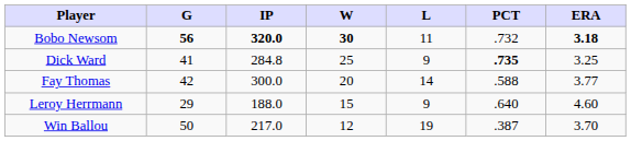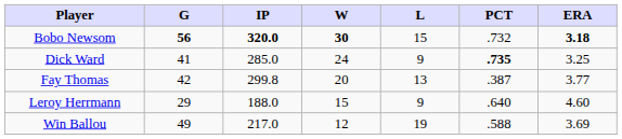 <table class="wikitable sortable">
 <tr>
 <th style="background:#ddf; width:16%;">Player</th>
 <th style="background:#ddf; width:9%;">G</th>
 <th style="background:#ddf; width:9%;">IP</th>
 <th style="background:#ddf; width:9%;">W</th>
 <th style="background:#ddf; width:9%;">L</th>
 <th style="background:#ddf; width:9%;">PCT</th>
 <th style="background:#ddf; width:9%;">ERA</th>
 </tr>
 <tr style="text-align:center;">
 <td><a href='#'>Bobo Newsom</a></td>
 <td><strong>56</strong></td>
 <td><strong>320.0</strong></td>
 <td><strong>30</strong></td>
-<td>11</td>
+<td>15</td>
 <td>.732</td>
 <td><strong>3.18</strong></td>
 </tr>
 <tr style="text-align:center;">
 <td><a href='#'>Dick Ward</a></td>
 <td>41</td>
-<td>284.8</td>
-<td>25</td>
+<td>285.0</td>
+<td>24</td>
 <td>9</td>
 <td><strong>.735</strong></td>
 <td>3.25</td>
 </tr>
 <tr style="text-align:center;">
 <td><a href='#'>Fay Thomas</a></td>
 <td>42</td>
-<td>300.0</td>
+<td>299.8</td>
 <td>20</td>
-<td>14</td>
-<td>.588</td>
+<td>13</td>
+<td>.387</td>
 <td>3.77</td>
 </tr>
 <tr style="text-align:center;">
 <td><a href='#'>Leroy Herrmann</a></td>
 <td>29</td>
 <td>188.0</td>
 <td>15</td>
 <td>9</td>
 <td>.640</td>
 <td>4.60</td>
 </tr>
 <tr style="text-align:center;">
 <td><a href='#'>Win Ballou</a></td>
-<td>50</td>
+<td>49</td>
 <td>217.0</td>
 <td>12</td>
 <td>19</td>
-<td>.387</td>
-<td>3.70</td>
+<td>.588</td>
+<td>3.69</td>
 </tr>
 </table>
